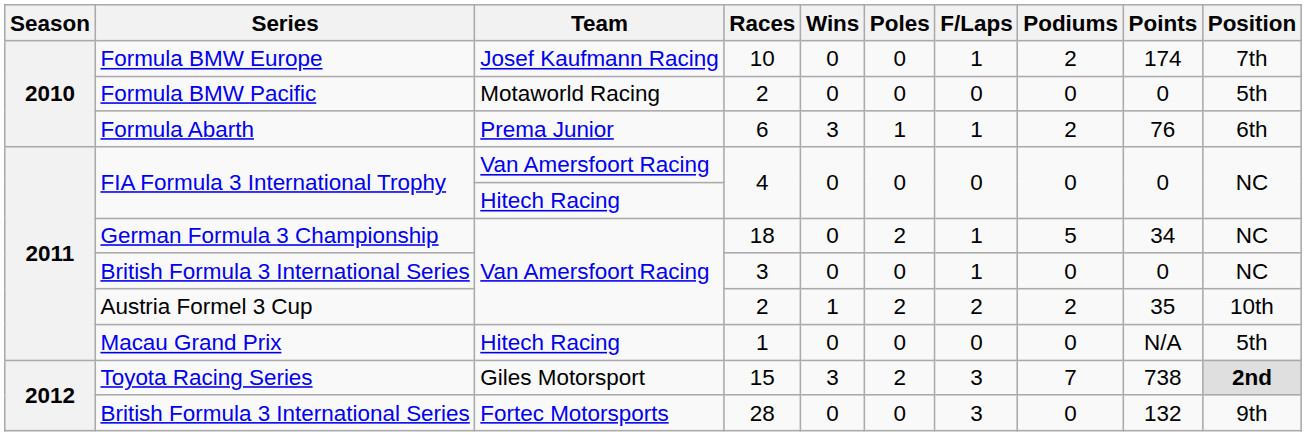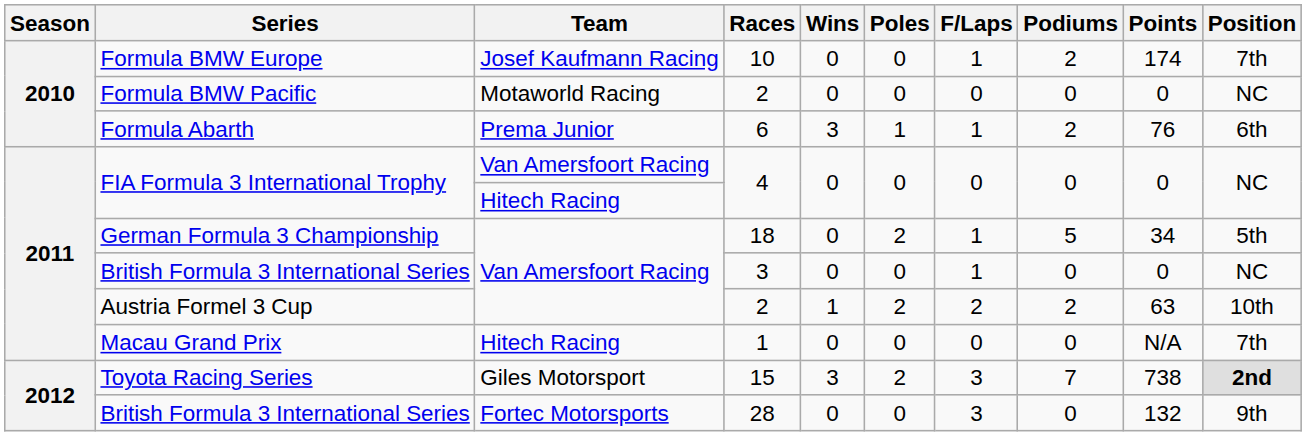 <table class="wikitable" style="font-size: 90%; text-align:center">
 <tr>
 <th>Season</th>
 <th>Series</th>
 <th>Team</th>
 <th>Races</th>
 <th>Wins</th>
 <th>Poles</th>
 <th>F/Laps</th>
 <th>Podiums</th>
 <th>Points</th>
 <th>Position</th>
 </tr>
 <tr>
 <th rowspan=3>2010</th>
 <td align=left><a href='#'>Formula BMW Europe</a></td>
 <td align=left><a href='#'>Josef Kaufmann Racing</a></td>
 <td>10</td>
 <td>0</td>
 <td>0</td>
 <td>1</td>
 <td>2</td>
 <td>174</td>
 <td>7th</td>
 </tr>
 <tr>
 <td align=left><a href='#'>Formula BMW Pacific</a></td>
 <td align=left>Motaworld Racing</td>
 <td>2</td>
 <td>0</td>
 <td>0</td>
 <td>0</td>
 <td>0</td>
 <td>0</td>
-<td>5th</td>
+<td>NC</td>
 </tr>
 <tr>
 <td align=left><a href='#'>Formula Abarth</a></td>
 <td align=left><a href='#'>Prema Junior</a></td>
 <td>6</td>
 <td>3</td>
 <td>1</td>
 <td>1</td>
 <td>2</td>
 <td>76</td>
 <td>6th</td>
 </tr>
 <tr>
 <th rowspan=6>2011</th>
 <td align=left rowspan=2><a href='#'>FIA Formula 3 International Trophy</a></td>
 <td align=left><a href='#'>Van Amersfoort Racing</a></td>
 <td rowspan=2>4</td>
 <td rowspan=2>0</td>
 <td rowspan=2>0</td>
 <td rowspan=2>0</td>
 <td rowspan=2>0</td>
 <td rowspan=2>0</td>
 <td rowspan=2>NC</td>
 </tr>
 <tr>
 <td align=left><a href='#'>Hitech Racing</a></td>
 </tr>
 <tr>
 <td align=left><a href='#'>German Formula 3 Championship</a></td>
 <td align=left rowspan=3><a href='#'>Van Amersfoort Racing</a></td>
 <td>18</td>
 <td>0</td>
 <td>2</td>
 <td>1</td>
 <td>5</td>
 <td>34</td>
-<td>NC</td>
+<td>5th</td>
 </tr>
 <tr>
 <td align=left><a href='#'>British Formula 3 International Series</a></td>
 <td>3</td>
 <td>0</td>
 <td>0</td>
 <td>1</td>
 <td>0</td>
 <td>0</td>
 <td>NC</td>
 </tr>
 <tr>
 <td align=left>Austria Formel 3 Cup</td>
 <td>2</td>
 <td>1</td>
 <td>2</td>
 <td>2</td>
 <td>2</td>
-<td>35</td>
+<td>63</td>
 <td>10th</td>
 </tr>
 <tr>
 <td align=left><a href='#'>Macau Grand Prix</a></td>
 <td align=left><a href='#'>Hitech Racing</a></td>
 <td>1</td>
 <td>0</td>
 <td>0</td>
 <td>0</td>
 <td>0</td>
 <td>N/A</td>
-<td>5th</td>
+<td>7th</td>
 </tr>
 <tr>
 <th rowspan=2>2012</th>
 <td align=left><a href='#'>Toyota Racing Series</a></td>
 <td align=left>Giles Motorsport</td>
 <td>15</td>
 <td>3</td>
 <td>2</td>
 <td>3</td>
 <td>7</td>
 <td>738</td>
 <td style="background:#DFDFDF;"><strong>2nd</strong></td>
 </tr>
 <tr>
 <td align=left><a href='#'>British Formula 3 International Series</a></td>
 <td align=left><a href='#'>Fortec Motorsports</a></td>
 <td>28</td>
 <td>0</td>
 <td>0</td>
 <td>3</td>
 <td>0</td>
 <td>132</td>
 <td>9th</td>
 </tr>
 </table>
